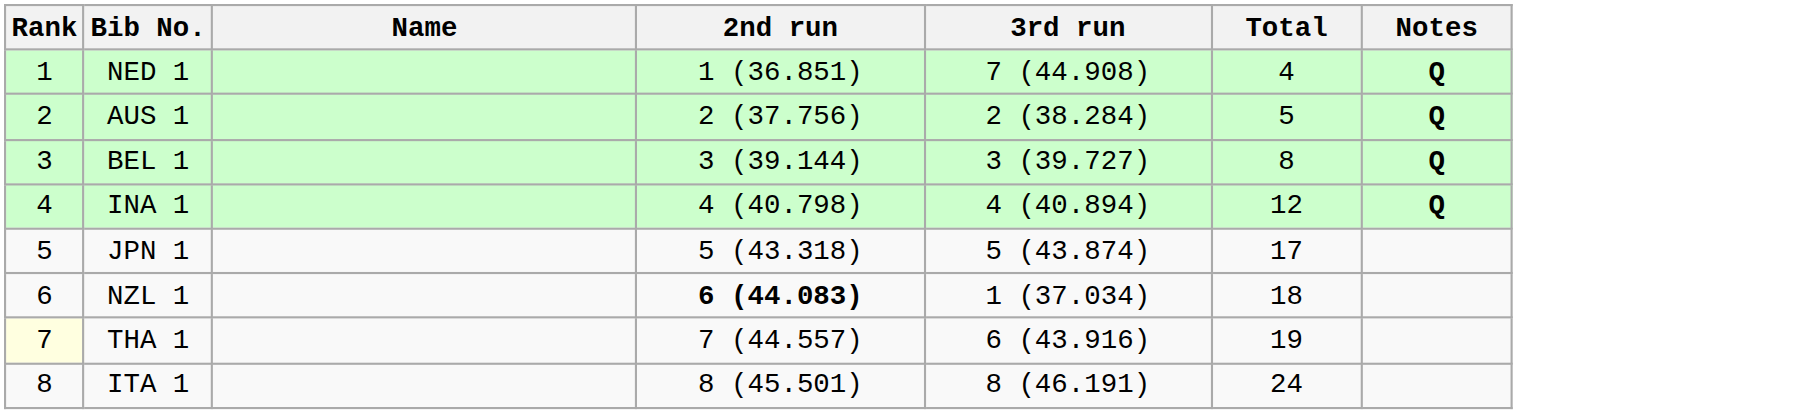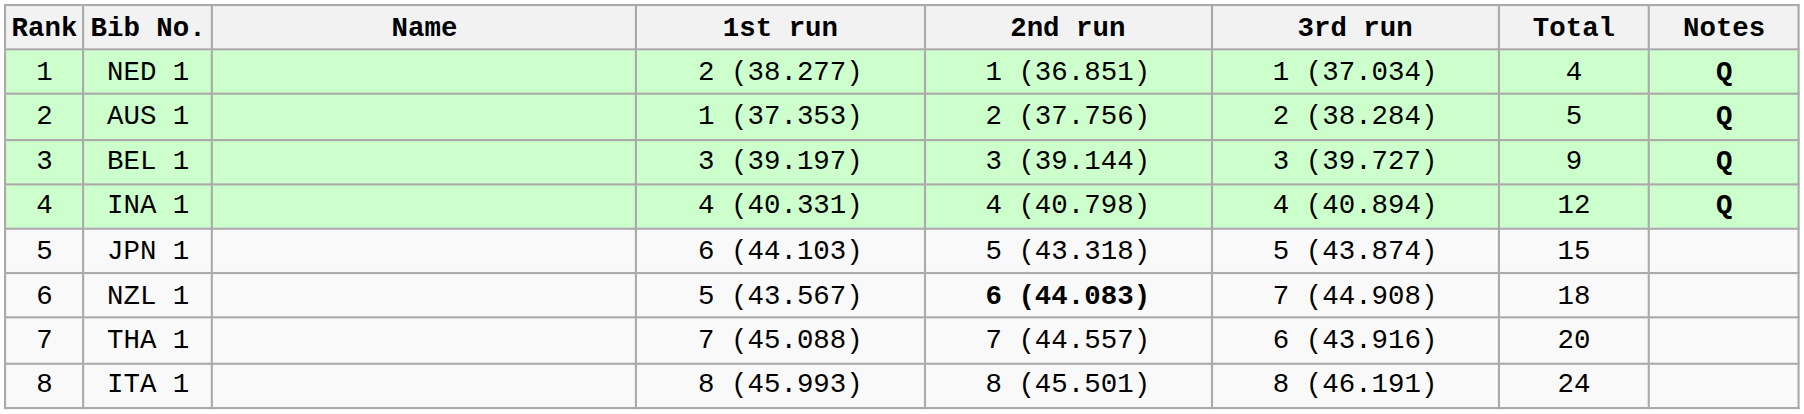 <table class="wikitable" style="text-align:center;">
 <tr>
 <th>Rank</th>
 <th>Bib No.</th>
 <th style="width:15em">Name</th>
+<th style="width:10em">1st run</th>
 <th style="width:10em">2nd run</th>
 <th style="width:10em">3rd run</th>
 <th style="width:5em">Total</th>
 <th style="width:5em">Notes</th>
 </tr>
 <tr bgcolor=ccffcc>
 <td>1</td>
 <td>NED 1</td>
 <td align=left></td>
+<td>2 (38.277)</td>
 <td>1 (36.851)</td>
-<td>7 (44.908)</td>
+<td>1 (37.034)</td>
 <td>4</td>
 <td><strong>Q</strong></td>
 </tr>
 <tr bgcolor=ccffcc>
 <td>2</td>
 <td>AUS 1</td>
 <td align=left></td>
+<td>1 (37.353)</td>
 <td>2 (37.756)</td>
 <td>2 (38.284)</td>
 <td>5</td>
 <td><strong>Q</strong></td>
 </tr>
 <tr bgcolor=ccffcc>
 <td>3</td>
 <td>BEL 1</td>
 <td align=left></td>
+<td>3 (39.197)</td>
 <td>3 (39.144)</td>
 <td>3 (39.727)</td>
-<td>8</td>
+<td>9</td>
 <td><strong>Q</strong></td>
 </tr>
 <tr bgcolor=ccffcc>
 <td>4</td>
 <td>INA 1</td>
 <td align=left></td>
+<td>4 (40.331)</td>
 <td>4 (40.798)</td>
 <td>4 (40.894)</td>
 <td>12</td>
 <td><strong>Q</strong></td>
 </tr>
 <tr>
 <td>5</td>
 <td>JPN 1</td>
 <td align=left></td>
+<td>6 (44.103)</td>
 <td>5 (43.318)</td>
 <td>5 (43.874)</td>
-<td>17</td>
+<td>15</td>
 <td></td>
 </tr>
 <tr>
 <td>6</td>
 <td>NZL 1</td>
 <td align=left></td>
+<td>5 (43.567)</td>
 <td><strong>6 (44.083)</strong></td>
-<td>1 (37.034)</td>
+<td>7 (44.908)</td>
 <td>18</td>
 <td></td>
 </tr>
 <tr>
-<td style="background: lightyellow;">7</td>
+<td>7</td>
 <td>THA 1</td>
 <td align=left></td>
+<td>7 (45.088)</td>
 <td>7 (44.557)</td>
 <td>6 (43.916)</td>
-<td>19</td>
+<td>20</td>
 <td></td>
 </tr>
 <tr>
 <td>8</td>
 <td>ITA 1</td>
 <td align=left></td>
+<td>8 (45.993)</td>
 <td>8 (45.501)</td>
 <td>8 (46.191)</td>
 <td>24</td>
 <td></td>
 </tr>
 </table>
